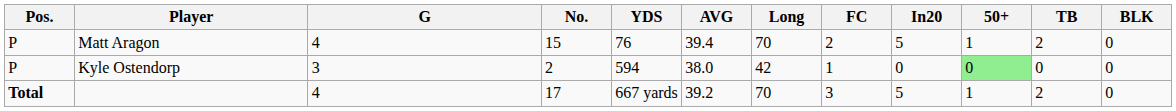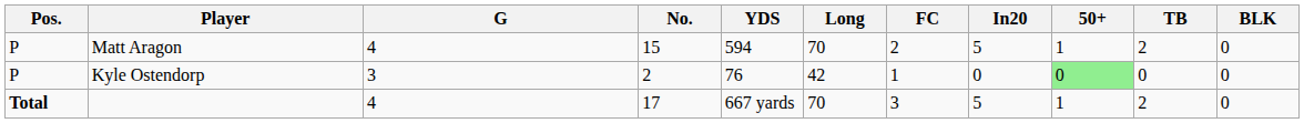 <table class="wikitable sortable">
 <tr>
 <th bgcolor="#DDDDFF" width="6%">Pos.</th>
 <th bgcolor="#DDDDFF" width="20%">Player</th>
 <th bgcolor="#DDDDFF" width="20%">G</th>
 <th bgcolor="#DDDDFF" width="6%">No.</th>
 <th bgcolor="#DDDDFF" width="6%">YDS</th>
-<th bgcolor="#DDDDFF" width="6%">AVG</th>
 <th bgcolor="#DDDDFF" width="6%">Long</th>
 <th bgcolor="#DDDDFF" width="6%">FC</th>
 <th bgcolor="#DDDDFF" width="6%">In20</th>
 <th bgcolor="#DDDDFF" width="6%">50+</th>
 <th bgcolor="#DDDDFF" width="6%">TB</th>
 <th bgcolor="#DDDDFF" width="6%">BLK</th>
 </tr>
 <tr>
 <td>P</td>
 <td>Matt Aragon</td>
 <td>4</td>
 <td>15</td>
-<td>76</td>
-<td>39.4</td>
+<td>594</td>
 <td>70</td>
 <td>2</td>
 <td>5</td>
 <td>1</td>
 <td>2</td>
 <td>0</td>
 </tr>
 <tr>
 <td>P</td>
 <td>Kyle Ostendorp</td>
 <td>3</td>
 <td>2</td>
-<td>594</td>
-<td>38.0</td>
+<td>76</td>
 <td>42</td>
 <td>1</td>
 <td>0</td>
 <td style="background: lightgreen;">0</td>
 <td>0</td>
 <td>0</td>
 </tr>
 <tr>
 <td><strong>Total</strong></td>
 <td></td>
 <td>4</td>
 <td>17</td>
 <td>667 yards</td>
-<td>39.2</td>
 <td>70</td>
 <td>3</td>
 <td>5</td>
 <td>1</td>
 <td>2</td>
 <td>0</td>
 </tr>
 </table>
